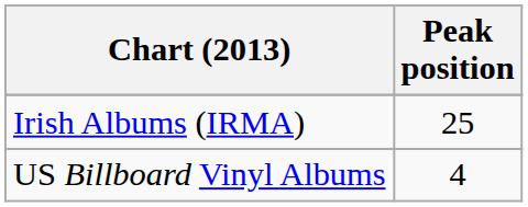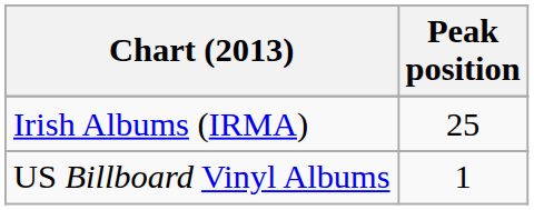 <table class="wikitable sortable plainrowheaders">
 <tr>
 <th>Chart (2013)</th>
 <th>Peak<br>position</th>
 </tr>
 <tr>
 </tr>
 <tr>
 </tr>
 <tr>
 </tr>
 <tr>
 </tr>
 <tr>
 </tr>
 <tr>
 </tr>
 <tr>
 </tr>
 <tr>
 </tr>
 <tr>
 <td><a href='#'>Irish Albums</a> (<a href='#'>IRMA</a>)</td>
 <td align="center">25</td>
 </tr>
 <tr>
 </tr>
 <tr>
 </tr>
 <tr>
 </tr>
 <tr>
 </tr>
 <tr>
 </tr>
 <tr>
 </tr>
 <tr>
 </tr>
 <tr>
 </tr>
 <tr>
 <td>US <em>Billboard</em> <a href='#'>Vinyl Albums</a></td>
-<td style="text-align:center;">4</td>
+<td style="text-align:center;">1</td>
 </tr>
 </table>
